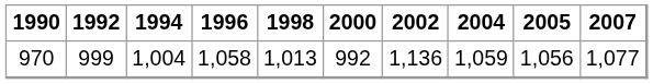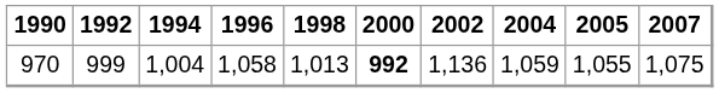 <table align="center" rules="all" cellspacing="0" cellpadding="4" style="border: 1px solid #999; border-right: 2px solid #999; border-bottom:2px solid #999">
 <tr>
 <th>1990</th>
 <th>1992</th>
 <th>1994</th>
 <th>1996</th>
 <th>1998</th>
 <th>2000</th>
 <th>2002</th>
 <th>2004</th>
 <th>2005</th>
 <th>2007</th>
 </tr>
 <tr>
 <td align=center>970</td>
 <td align=center>999</td>
 <td align=center>1,004</td>
 <td align=center>1,058</td>
 <td align=center>1,013</td>
-<td align=center>992</td>
+<td align=center><strong>992</strong></td>
 <td align=center>1,136</td>
 <td align=center>1,059</td>
-<td align=center>1,056</td>
-<td align=center>1,077</td>
+<td align=center>1,055</td>
+<td align=center>1,075</td>
 </tr>
 </table>
